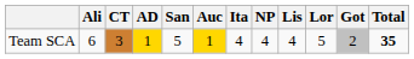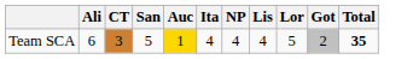 <table class="wikitable" style="text-align: center;">
 <tr>
 <th></th>
 <th>Ali<br></th>
 <th>CT<br></th>
-<th>AD<br></th>
 <th>San<br></th>
 <th>Auc<br></th>
 <th>Ita<br></th>
 <th>NP<br></th>
 <th>Lis<br></th>
 <th>Lor<br></th>
 <th>Got<br></th>
 <th>Total</th>
 </tr>
 <tr>
 <td align=left>Team SCA</td>
 <td>6</td>
 <td style="background-color: #cd7f32;">3</td>
-<td style="background-color: gold;">1</td>
 <td>5</td>
 <td style="background-color: gold;">1</td>
 <td>4</td>
 <td>4</td>
 <td>4</td>
 <td>5</td>
 <td style="background-color: silver;">2</td>
 <td><strong>35</strong></td>
 </tr>
 </table>
